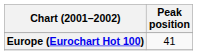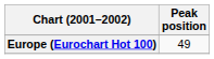 <table class="wikitable sortable plainrowheaders" style="text-align:center">
 <tr>
 <th scope="col">Chart (2001–2002)</th>
 <th scope="col">Peak<br>position</th>
 </tr>
 <tr>
 </tr>
 <tr>
 <th scope="row">Europe (<a href='#'>Eurochart Hot 100</a>)</th>
-<td>41</td>
+<td>49</td>
 </tr>
 <tr>
 </tr>
 <tr>
 </tr>
 <tr>
 </tr>
 <tr>
 </tr>
 <tr>
 </tr>
 <tr>
 </tr>
 <tr>
 </tr>
 <tr>
 </tr>
 <tr>
 </tr>
 <tr>
 </tr>
 <tr>
 </tr>
 </table>
